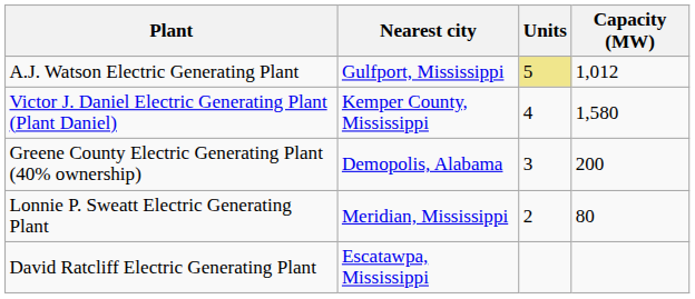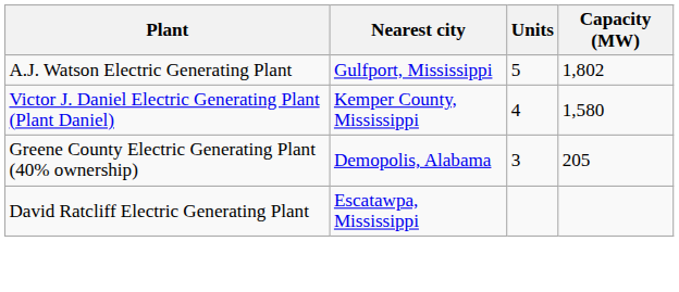 <table class="wikitable" width="65%">
 <tr>
 <th>Plant</th>
 <th>Nearest city</th>
 <th>Units</th>
 <th>Capacity (MW)</th>
 </tr>
 <tr>
 <td>A.J. Watson Electric Generating Plant</td>
 <td><a href='#'>Gulfport, Mississippi</a></td>
-<td style="background: khaki;">5</td>
-<td>1,012</td>
+<td>5</td>
+<td>1,802</td>
 </tr>
 <tr>
 <td><a href='#'>Victor J. Daniel Electric Generating Plant (Plant Daniel)</a></td>
 <td><a href='#'>Kemper County, Mississippi</a></td>
 <td>4</td>
 <td>1,580</td>
 </tr>
 <tr>
 <td>Greene County Electric Generating Plant (40% ownership)</td>
 <td><a href='#'>Demopolis, Alabama</a></td>
 <td>3</td>
-<td>200</td>
-</tr>
-<tr>
-<td>Lonnie P. Sweatt Electric Generating Plant</td>
-<td><a href='#'>Meridian, Mississippi</a></td>
-<td>2</td>
-<td>80</td>
+<td>205</td>
 </tr>
 <tr>
 <td>David Ratcliff Electric Generating Plant</td>
 <td><a href='#'>Escatawpa, Mississippi</a></td>
 <td></td>
 </tr>
 </table>
